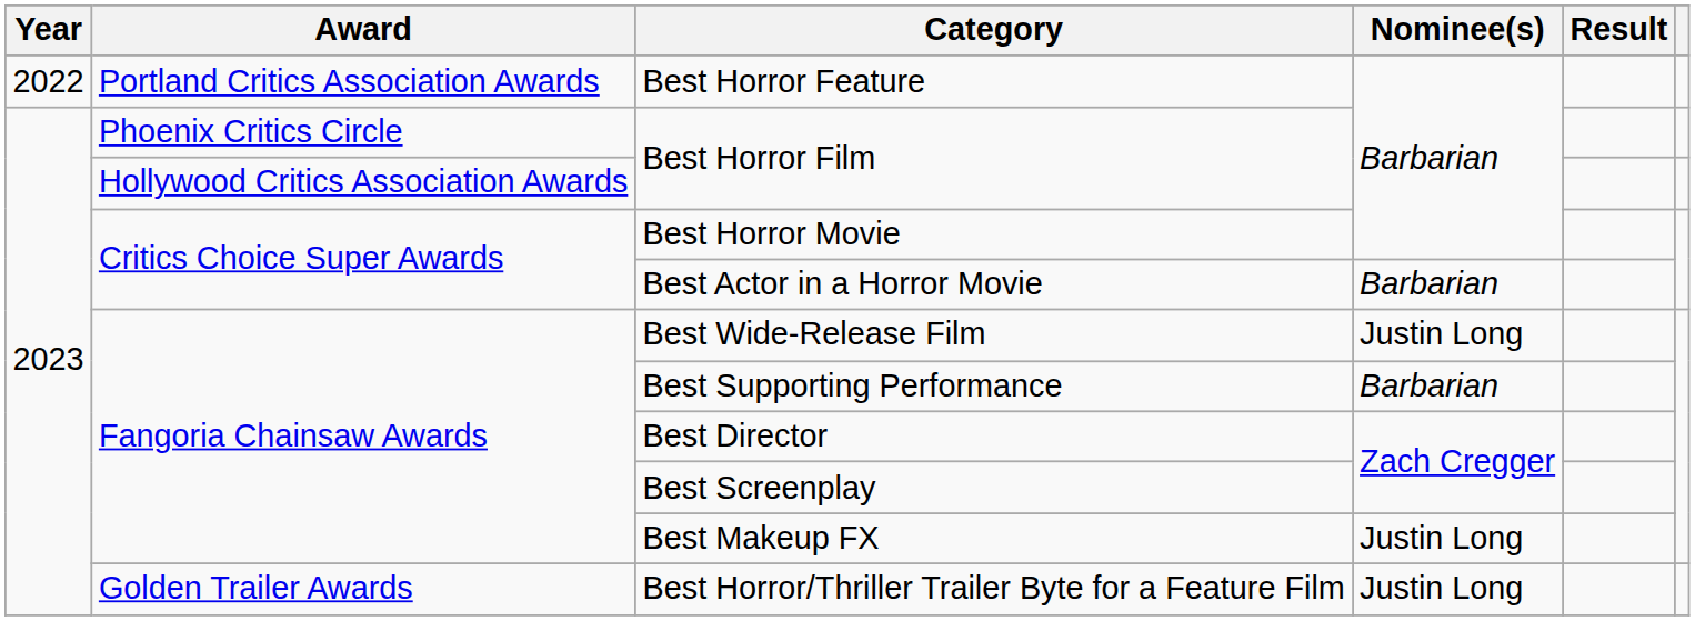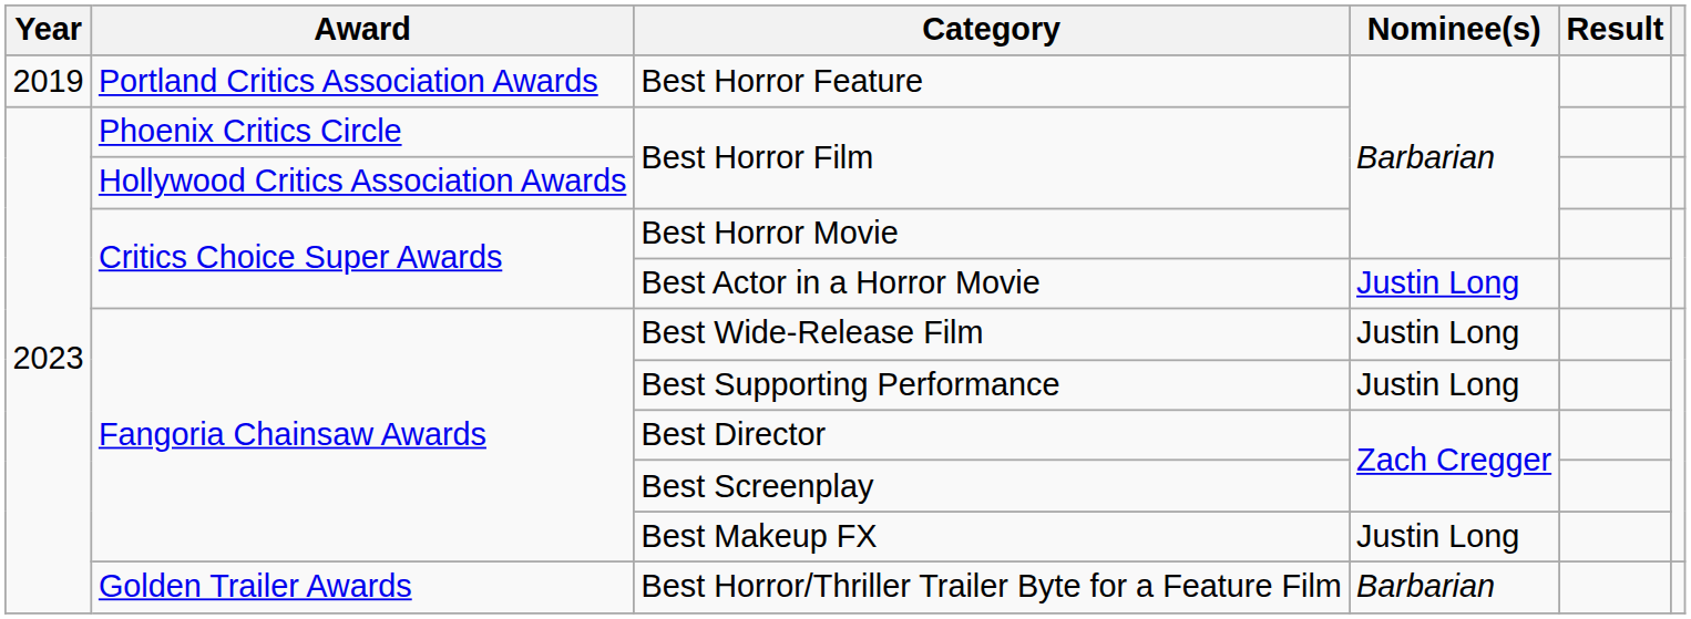 <table class="wikitable">
 <tr>
 <th>Year</th>
 <th>Award</th>
 <th>Category</th>
 <th>Nominee(s)</th>
 <th>Result</th>
 <th></th>
 </tr>
 <tr>
-<td>2022</td>
+<td>2019</td>
 <td><a href='#'>Portland Critics Association Awards</a></td>
 <td>Best Horror Feature</td>
 <td rowspan="4"><em>Barbarian</em></td>
 <td></td>
 <td style="text-align:center;"></td>
 </tr>
 <tr>
 <td rowspan="10">2023</td>
 <td><a href='#'>Phoenix Critics Circle</a></td>
 <td rowspan="2">Best Horror Film</td>
 <td></td>
 <td style="text-align:center;"></td>
 </tr>
 <tr>
 <td><a href='#'>Hollywood Critics Association Awards</a></td>
 <td></td>
 <td style="text-align:center;"></td>
 </tr>
 <tr>
 <td rowspan="2"><a href='#'>Critics Choice Super Awards</a></td>
 <td>Best Horror Movie</td>
 <td></td>
 <td rowspan="2" style="text-align:center;"></td>
 </tr>
 <tr>
 <td>Best Actor in a Horror Movie</td>
-<td><em>Barbarian</em></td>
+<td><a href='#'>Justin Long</a></td>
 <td></td>
 </tr>
 <tr>
 <td rowspan="5"><a href='#'>Fangoria Chainsaw Awards</a></td>
 <td>Best Wide-Release Film</td>
 <td>Justin Long</td>
 <td></td>
 <td rowspan="5" style="text-align:center;"></td>
 </tr>
 <tr>
 <td>Best Supporting Performance</td>
-<td><em>Barbarian</em></td>
+<td>Justin Long</td>
 <td></td>
 </tr>
 <tr>
 <td>Best Director</td>
 <td rowspan="2"><a href='#'>Zach Cregger</a></td>
 <td></td>
 </tr>
 <tr>
 <td>Best Screenplay</td>
 <td></td>
 </tr>
 <tr>
 <td>Best Makeup FX</td>
 <td>Justin Long</td>
 <td></td>
 </tr>
 <tr>
 <td><a href='#'>Golden Trailer Awards</a></td>
 <td>Best Horror/Thriller Trailer Byte for a Feature Film</td>
-<td>Justin Long</td>
+<td><em>Barbarian</em></td>
 <td></td>
 <td style="text-align:center;"></td>
 </tr>
 </table>
